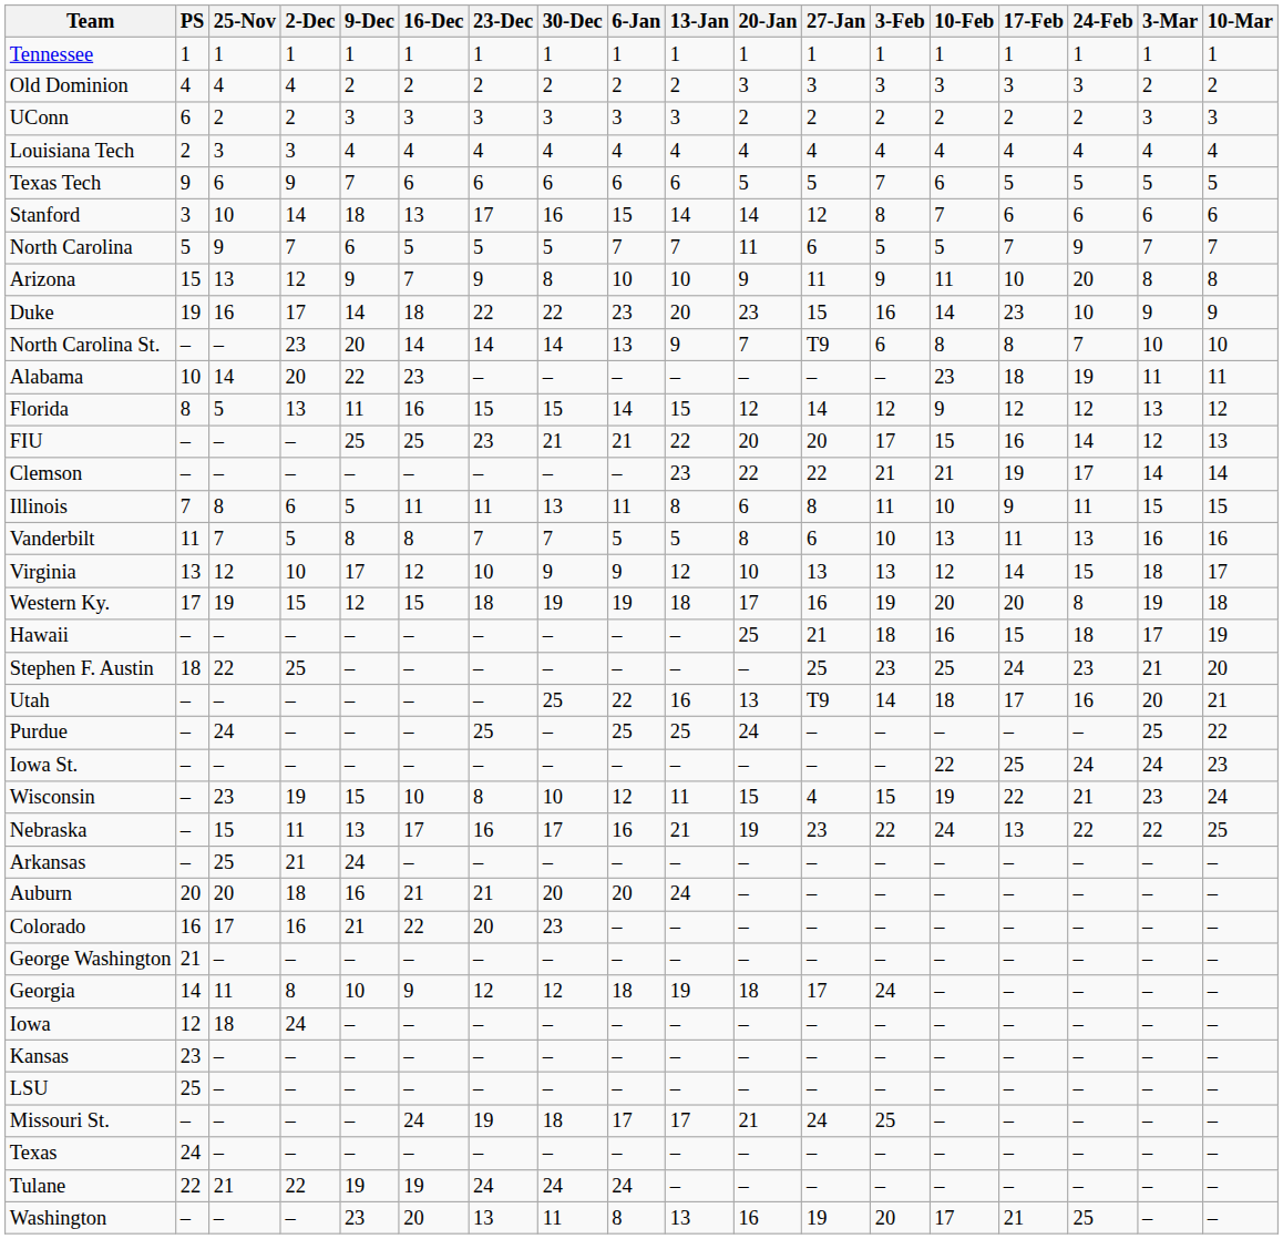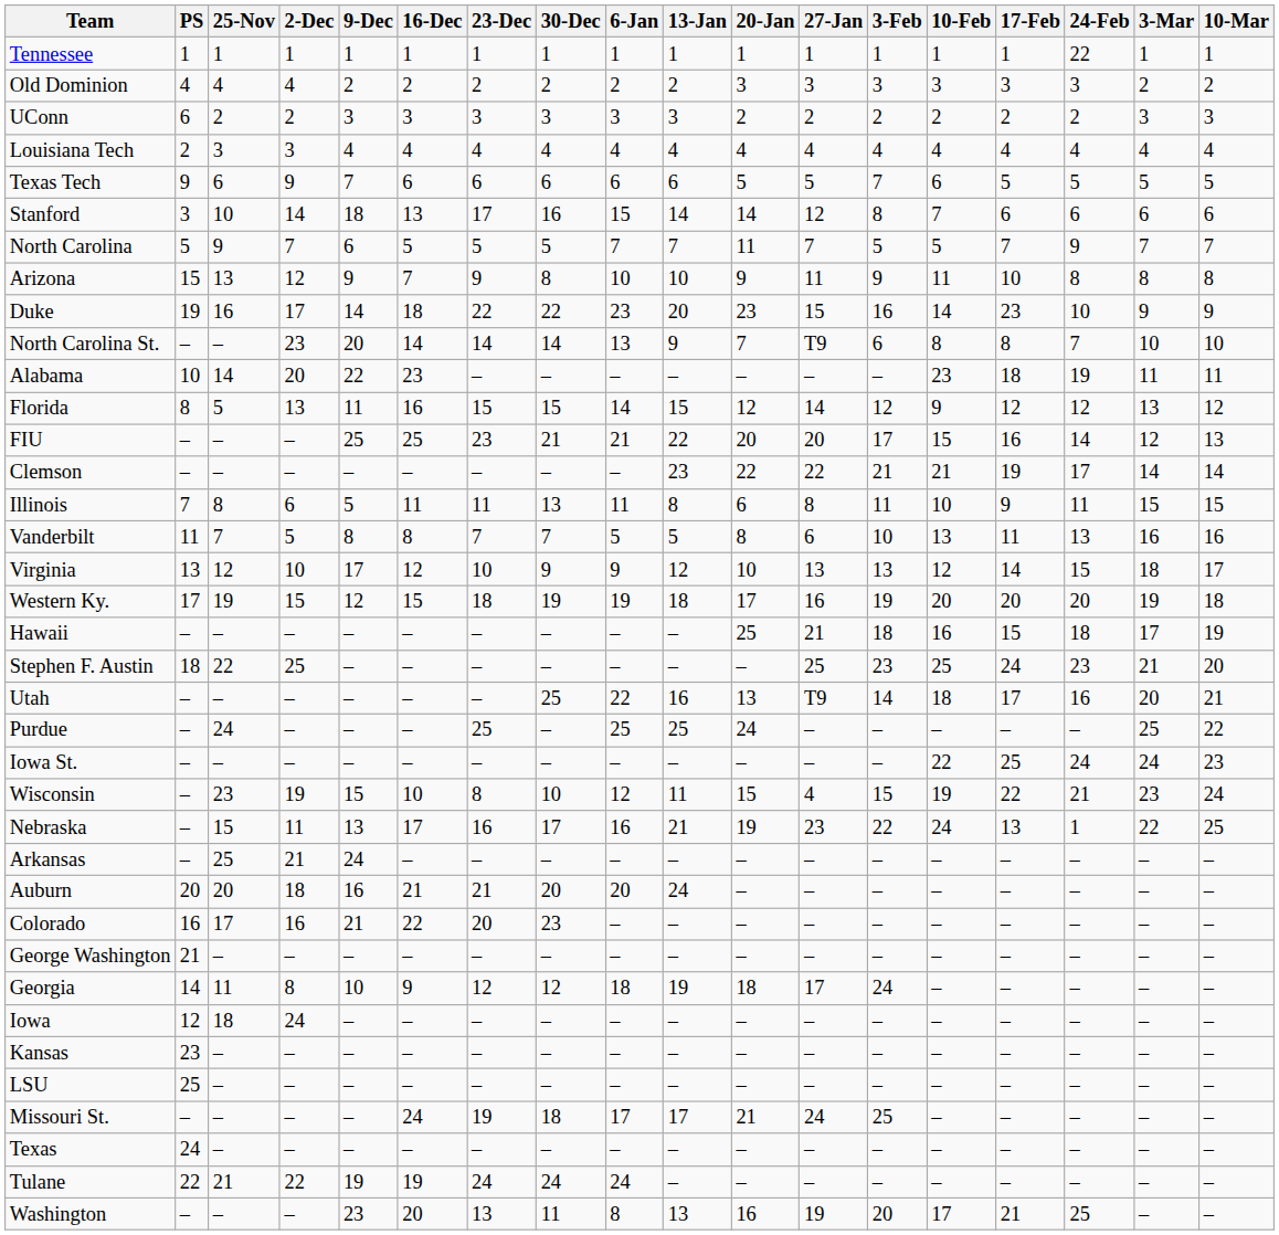 <table class="wikitable sortable">
 <tr>
 <th>Team</th>
 <th>PS</th>
 <th>25-Nov</th>
 <th>2-Dec</th>
 <th>9-Dec</th>
 <th>16-Dec</th>
 <th>23-Dec</th>
 <th>30-Dec</th>
 <th>6-Jan</th>
 <th>13-Jan</th>
 <th>20-Jan</th>
 <th>27-Jan</th>
 <th>3-Feb</th>
 <th>10-Feb</th>
 <th>17-Feb</th>
 <th>24-Feb</th>
 <th>3-Mar</th>
 <th>10-Mar</th>
 </tr>
 <tr>
 <td><a href='#'>Tennessee</a></td>
 <td>1</td>
 <td>1</td>
 <td>1</td>
 <td>1</td>
 <td>1</td>
 <td>1</td>
 <td>1</td>
 <td>1</td>
 <td>1</td>
 <td>1</td>
 <td>1</td>
 <td>1</td>
 <td>1</td>
 <td>1</td>
-<td>1</td>
+<td>22</td>
 <td>1</td>
 <td>1</td>
 </tr>
 <tr>
 <td>Old Dominion</td>
 <td>4</td>
 <td>4</td>
 <td>4</td>
 <td>2</td>
 <td>2</td>
 <td>2</td>
 <td>2</td>
 <td>2</td>
 <td>2</td>
 <td>3</td>
 <td>3</td>
 <td>3</td>
 <td>3</td>
 <td>3</td>
 <td>3</td>
 <td>2</td>
 <td>2</td>
 </tr>
 <tr>
 <td>UConn</td>
 <td>6</td>
 <td>2</td>
 <td>2</td>
 <td>3</td>
 <td>3</td>
 <td>3</td>
 <td>3</td>
 <td>3</td>
 <td>3</td>
 <td>2</td>
 <td>2</td>
 <td>2</td>
 <td>2</td>
 <td>2</td>
 <td>2</td>
 <td>3</td>
 <td>3</td>
 </tr>
 <tr>
 <td>Louisiana Tech</td>
 <td>2</td>
 <td>3</td>
 <td>3</td>
 <td>4</td>
 <td>4</td>
 <td>4</td>
 <td>4</td>
 <td>4</td>
 <td>4</td>
 <td>4</td>
 <td>4</td>
 <td>4</td>
 <td>4</td>
 <td>4</td>
 <td>4</td>
 <td>4</td>
 <td>4</td>
 </tr>
 <tr>
 <td>Texas Tech</td>
 <td>9</td>
 <td>6</td>
 <td>9</td>
 <td>7</td>
 <td>6</td>
 <td>6</td>
 <td>6</td>
 <td>6</td>
 <td>6</td>
 <td>5</td>
 <td>5</td>
 <td>7</td>
 <td>6</td>
 <td>5</td>
 <td>5</td>
 <td>5</td>
 <td>5</td>
 </tr>
 <tr>
 <td>Stanford</td>
 <td>3</td>
 <td>10</td>
 <td>14</td>
 <td>18</td>
 <td>13</td>
 <td>17</td>
 <td>16</td>
 <td>15</td>
 <td>14</td>
 <td>14</td>
 <td>12</td>
 <td>8</td>
 <td>7</td>
 <td>6</td>
 <td>6</td>
 <td>6</td>
 <td>6</td>
 </tr>
 <tr>
 <td>North Carolina</td>
 <td>5</td>
 <td>9</td>
 <td>7</td>
 <td>6</td>
 <td>5</td>
 <td>5</td>
 <td>5</td>
 <td>7</td>
 <td>7</td>
 <td>11</td>
-<td>6</td>
+<td>7</td>
 <td>5</td>
 <td>5</td>
 <td>7</td>
 <td>9</td>
 <td>7</td>
 <td>7</td>
 </tr>
 <tr>
 <td>Arizona</td>
 <td>15</td>
 <td>13</td>
 <td>12</td>
 <td>9</td>
 <td>7</td>
 <td>9</td>
 <td>8</td>
 <td>10</td>
 <td>10</td>
 <td>9</td>
 <td>11</td>
 <td>9</td>
 <td>11</td>
 <td>10</td>
-<td>20</td>
+<td>8</td>
 <td>8</td>
 <td>8</td>
 </tr>
 <tr>
 <td>Duke</td>
 <td>19</td>
 <td>16</td>
 <td>17</td>
 <td>14</td>
 <td>18</td>
 <td>22</td>
 <td>22</td>
 <td>23</td>
 <td>20</td>
 <td>23</td>
 <td>15</td>
 <td>16</td>
 <td>14</td>
 <td>23</td>
 <td>10</td>
 <td>9</td>
 <td>9</td>
 </tr>
 <tr>
 <td>North Carolina St.</td>
 <td data-sort-value=99>–</td>
 <td data-sort-value=99>–</td>
 <td>23</td>
 <td>20</td>
 <td>14</td>
 <td>14</td>
 <td>14</td>
 <td>13</td>
 <td>9</td>
 <td>7</td>
 <td data-sort-value=9>T9</td>
 <td>6</td>
 <td>8</td>
 <td>8</td>
 <td>7</td>
 <td>10</td>
 <td>10</td>
 </tr>
 <tr>
 <td>Alabama</td>
 <td>10</td>
 <td>14</td>
 <td>20</td>
 <td>22</td>
 <td>23</td>
 <td data-sort-value=99>–</td>
 <td data-sort-value=99>–</td>
 <td data-sort-value=99>–</td>
 <td data-sort-value=99>–</td>
 <td data-sort-value=99>–</td>
 <td data-sort-value=99>–</td>
 <td data-sort-value=99>–</td>
 <td>23</td>
 <td>18</td>
 <td>19</td>
 <td>11</td>
 <td>11</td>
 </tr>
 <tr>
 <td>Florida</td>
 <td>8</td>
 <td>5</td>
 <td>13</td>
 <td>11</td>
 <td>16</td>
 <td>15</td>
 <td>15</td>
 <td>14</td>
 <td>15</td>
 <td>12</td>
 <td>14</td>
 <td>12</td>
 <td>9</td>
 <td>12</td>
 <td>12</td>
 <td>13</td>
 <td>12</td>
 </tr>
 <tr>
 <td>FIU</td>
 <td data-sort-value=99>–</td>
 <td data-sort-value=99>–</td>
 <td data-sort-value=99>–</td>
 <td>25</td>
 <td>25</td>
 <td>23</td>
 <td>21</td>
 <td>21</td>
 <td>22</td>
 <td>20</td>
 <td>20</td>
 <td>17</td>
 <td>15</td>
 <td>16</td>
 <td>14</td>
 <td>12</td>
 <td>13</td>
 </tr>
 <tr>
 <td>Clemson</td>
 <td data-sort-value=99>–</td>
 <td data-sort-value=99>–</td>
 <td data-sort-value=99>–</td>
 <td data-sort-value=99>–</td>
 <td data-sort-value=99>–</td>
 <td data-sort-value=99>–</td>
 <td data-sort-value=99>–</td>
 <td data-sort-value=99>–</td>
 <td>23</td>
 <td>22</td>
 <td>22</td>
 <td>21</td>
 <td>21</td>
 <td>19</td>
 <td>17</td>
 <td>14</td>
 <td>14</td>
 </tr>
 <tr>
 <td>Illinois</td>
 <td>7</td>
 <td>8</td>
 <td>6</td>
 <td>5</td>
 <td>11</td>
 <td>11</td>
 <td>13</td>
 <td>11</td>
 <td>8</td>
 <td>6</td>
 <td>8</td>
 <td>11</td>
 <td>10</td>
 <td>9</td>
 <td>11</td>
 <td>15</td>
 <td>15</td>
 </tr>
 <tr>
 <td>Vanderbilt</td>
 <td>11</td>
 <td>7</td>
 <td>5</td>
 <td>8</td>
 <td>8</td>
 <td>7</td>
 <td>7</td>
 <td>5</td>
 <td>5</td>
 <td>8</td>
 <td>6</td>
 <td>10</td>
 <td>13</td>
 <td>11</td>
 <td>13</td>
 <td>16</td>
 <td>16</td>
 </tr>
 <tr>
 <td>Virginia</td>
 <td>13</td>
 <td>12</td>
 <td>10</td>
 <td>17</td>
 <td>12</td>
 <td>10</td>
 <td>9</td>
 <td>9</td>
 <td>12</td>
 <td>10</td>
 <td>13</td>
 <td>13</td>
 <td>12</td>
 <td>14</td>
 <td>15</td>
 <td>18</td>
 <td>17</td>
 </tr>
 <tr>
 <td>Western Ky.</td>
 <td>17</td>
 <td>19</td>
 <td>15</td>
 <td>12</td>
 <td>15</td>
 <td>18</td>
 <td>19</td>
 <td>19</td>
 <td>18</td>
 <td>17</td>
 <td>16</td>
 <td>19</td>
 <td>20</td>
 <td>20</td>
-<td>8</td>
+<td>20</td>
 <td>19</td>
 <td>18</td>
 </tr>
 <tr>
 <td>Hawaii</td>
 <td data-sort-value=99>–</td>
 <td data-sort-value=99>–</td>
 <td data-sort-value=99>–</td>
 <td data-sort-value=99>–</td>
 <td data-sort-value=99>–</td>
 <td data-sort-value=99>–</td>
 <td data-sort-value=99>–</td>
 <td data-sort-value=99>–</td>
 <td data-sort-value=99>–</td>
 <td>25</td>
 <td>21</td>
 <td>18</td>
 <td>16</td>
 <td>15</td>
 <td>18</td>
 <td>17</td>
 <td>19</td>
 </tr>
 <tr>
 <td>Stephen F. Austin</td>
 <td>18</td>
 <td>22</td>
 <td>25</td>
 <td data-sort-value=99>–</td>
 <td data-sort-value=99>–</td>
 <td data-sort-value=99>–</td>
 <td data-sort-value=99>–</td>
 <td data-sort-value=99>–</td>
 <td data-sort-value=99>–</td>
 <td data-sort-value=99>–</td>
 <td>25</td>
 <td>23</td>
 <td>25</td>
 <td>24</td>
 <td>23</td>
 <td>21</td>
 <td>20</td>
 </tr>
 <tr>
 <td>Utah</td>
 <td data-sort-value=99>–</td>
 <td data-sort-value=99>–</td>
 <td data-sort-value=99>–</td>
 <td data-sort-value=99>–</td>
 <td data-sort-value=99>–</td>
 <td data-sort-value=99>–</td>
 <td>25</td>
 <td>22</td>
 <td>16</td>
 <td>13</td>
 <td data-sort-value=9>T9</td>
 <td>14</td>
 <td>18</td>
 <td>17</td>
 <td>16</td>
 <td>20</td>
 <td>21</td>
 </tr>
 <tr>
 <td>Purdue</td>
 <td data-sort-value=99>–</td>
 <td>24</td>
 <td data-sort-value=99>–</td>
 <td data-sort-value=99>–</td>
 <td data-sort-value=99>–</td>
 <td>25</td>
 <td data-sort-value=99>–</td>
 <td>25</td>
 <td>25</td>
 <td>24</td>
 <td data-sort-value=99>–</td>
 <td data-sort-value=99>–</td>
 <td data-sort-value=99>–</td>
 <td data-sort-value=99>–</td>
 <td data-sort-value=99>–</td>
 <td>25</td>
 <td>22</td>
 </tr>
 <tr>
 <td>Iowa St.</td>
 <td data-sort-value=99>–</td>
 <td data-sort-value=99>–</td>
 <td data-sort-value=99>–</td>
 <td data-sort-value=99>–</td>
 <td data-sort-value=99>–</td>
 <td data-sort-value=99>–</td>
 <td data-sort-value=99>–</td>
 <td data-sort-value=99>–</td>
 <td data-sort-value=99>–</td>
 <td data-sort-value=99>–</td>
 <td data-sort-value=99>–</td>
 <td data-sort-value=99>–</td>
 <td>22</td>
 <td>25</td>
 <td>24</td>
 <td>24</td>
 <td>23</td>
 </tr>
 <tr>
 <td>Wisconsin</td>
 <td data-sort-value=99>–</td>
 <td>23</td>
 <td>19</td>
 <td>15</td>
 <td>10</td>
 <td>8</td>
 <td>10</td>
 <td>12</td>
 <td>11</td>
 <td>15</td>
 <td>4</td>
 <td>15</td>
 <td>19</td>
 <td>22</td>
 <td>21</td>
 <td>23</td>
 <td>24</td>
 </tr>
 <tr>
 <td>Nebraska</td>
 <td data-sort-value=99>–</td>
 <td>15</td>
 <td>11</td>
 <td>13</td>
 <td>17</td>
 <td>16</td>
 <td>17</td>
 <td>16</td>
 <td>21</td>
 <td>19</td>
 <td>23</td>
 <td>22</td>
 <td>24</td>
 <td>13</td>
-<td>22</td>
+<td>1</td>
 <td>22</td>
 <td>25</td>
 </tr>
 <tr>
 <td>Arkansas</td>
 <td data-sort-value=99>–</td>
 <td>25</td>
 <td>21</td>
 <td>24</td>
 <td data-sort-value=99>–</td>
 <td data-sort-value=99>–</td>
 <td data-sort-value=99>–</td>
 <td data-sort-value=99>–</td>
 <td data-sort-value=99>–</td>
 <td data-sort-value=99>–</td>
 <td data-sort-value=99>–</td>
 <td data-sort-value=99>–</td>
 <td data-sort-value=99>–</td>
 <td data-sort-value=99>–</td>
 <td data-sort-value=99>–</td>
 <td data-sort-value=99>–</td>
 <td data-sort-value=99>–</td>
 </tr>
 <tr>
 <td>Auburn</td>
 <td>20</td>
 <td>20</td>
 <td>18</td>
 <td>16</td>
 <td>21</td>
 <td>21</td>
 <td>20</td>
 <td>20</td>
 <td>24</td>
 <td data-sort-value=99>–</td>
 <td data-sort-value=99>–</td>
 <td data-sort-value=99>–</td>
 <td data-sort-value=99>–</td>
 <td data-sort-value=99>–</td>
 <td data-sort-value=99>–</td>
 <td data-sort-value=99>–</td>
 <td data-sort-value=99>–</td>
 </tr>
 <tr>
 <td>Colorado</td>
 <td>16</td>
 <td>17</td>
 <td>16</td>
 <td>21</td>
 <td>22</td>
 <td>20</td>
 <td>23</td>
 <td data-sort-value=99>–</td>
 <td data-sort-value=99>–</td>
 <td data-sort-value=99>–</td>
 <td data-sort-value=99>–</td>
 <td data-sort-value=99>–</td>
 <td data-sort-value=99>–</td>
 <td data-sort-value=99>–</td>
 <td data-sort-value=99>–</td>
 <td data-sort-value=99>–</td>
 <td data-sort-value=99>–</td>
 </tr>
 <tr>
 <td>George Washington</td>
 <td>21</td>
 <td data-sort-value=99>–</td>
 <td data-sort-value=99>–</td>
 <td data-sort-value=99>–</td>
 <td data-sort-value=99>–</td>
 <td data-sort-value=99>–</td>
 <td data-sort-value=99>–</td>
 <td data-sort-value=99>–</td>
 <td data-sort-value=99>–</td>
 <td data-sort-value=99>–</td>
 <td data-sort-value=99>–</td>
 <td data-sort-value=99>–</td>
 <td data-sort-value=99>–</td>
 <td data-sort-value=99>–</td>
 <td data-sort-value=99>–</td>
 <td data-sort-value=99>–</td>
 <td data-sort-value=99>–</td>
 </tr>
 <tr>
 <td>Georgia</td>
 <td>14</td>
 <td>11</td>
 <td>8</td>
 <td>10</td>
 <td>9</td>
 <td>12</td>
 <td>12</td>
 <td>18</td>
 <td>19</td>
 <td>18</td>
 <td>17</td>
 <td>24</td>
 <td data-sort-value=99>–</td>
 <td data-sort-value=99>–</td>
 <td data-sort-value=99>–</td>
 <td data-sort-value=99>–</td>
 <td data-sort-value=99>–</td>
 </tr>
 <tr>
 <td>Iowa</td>
 <td>12</td>
 <td>18</td>
 <td>24</td>
 <td data-sort-value=99>–</td>
 <td data-sort-value=99>–</td>
 <td data-sort-value=99>–</td>
 <td data-sort-value=99>–</td>
 <td data-sort-value=99>–</td>
 <td data-sort-value=99>–</td>
 <td data-sort-value=99>–</td>
 <td data-sort-value=99>–</td>
 <td data-sort-value=99>–</td>
 <td data-sort-value=99>–</td>
 <td data-sort-value=99>–</td>
 <td data-sort-value=99>–</td>
 <td data-sort-value=99>–</td>
 <td data-sort-value=99>–</td>
 </tr>
 <tr>
 <td>Kansas</td>
 <td>23</td>
 <td data-sort-value=99>–</td>
 <td data-sort-value=99>–</td>
 <td data-sort-value=99>–</td>
 <td data-sort-value=99>–</td>
 <td data-sort-value=99>–</td>
 <td data-sort-value=99>–</td>
 <td data-sort-value=99>–</td>
 <td data-sort-value=99>–</td>
 <td data-sort-value=99>–</td>
 <td data-sort-value=99>–</td>
 <td data-sort-value=99>–</td>
 <td data-sort-value=99>–</td>
 <td data-sort-value=99>–</td>
 <td data-sort-value=99>–</td>
 <td data-sort-value=99>–</td>
 <td data-sort-value=99>–</td>
 </tr>
 <tr>
 <td>LSU</td>
 <td>25</td>
 <td data-sort-value=99>–</td>
 <td data-sort-value=99>–</td>
 <td data-sort-value=99>–</td>
 <td data-sort-value=99>–</td>
 <td data-sort-value=99>–</td>
 <td data-sort-value=99>–</td>
 <td data-sort-value=99>–</td>
 <td data-sort-value=99>–</td>
 <td data-sort-value=99>–</td>
 <td data-sort-value=99>–</td>
 <td data-sort-value=99>–</td>
 <td data-sort-value=99>–</td>
 <td data-sort-value=99>–</td>
 <td data-sort-value=99>–</td>
 <td data-sort-value=99>–</td>
 <td data-sort-value=99>–</td>
 </tr>
 <tr>
 <td>Missouri St.</td>
 <td data-sort-value=99>–</td>
 <td data-sort-value=99>–</td>
 <td data-sort-value=99>–</td>
 <td data-sort-value=99>–</td>
 <td>24</td>
 <td>19</td>
 <td>18</td>
 <td>17</td>
 <td>17</td>
 <td>21</td>
 <td>24</td>
 <td>25</td>
 <td data-sort-value=99>–</td>
 <td data-sort-value=99>–</td>
 <td data-sort-value=99>–</td>
 <td data-sort-value=99>–</td>
 <td data-sort-value=99>–</td>
 </tr>
 <tr>
 <td>Texas</td>
 <td>24</td>
 <td data-sort-value=99>–</td>
 <td data-sort-value=99>–</td>
 <td data-sort-value=99>–</td>
 <td data-sort-value=99>–</td>
 <td data-sort-value=99>–</td>
 <td data-sort-value=99>–</td>
 <td data-sort-value=99>–</td>
 <td data-sort-value=99>–</td>
 <td data-sort-value=99>–</td>
 <td data-sort-value=99>–</td>
 <td data-sort-value=99>–</td>
 <td data-sort-value=99>–</td>
 <td data-sort-value=99>–</td>
 <td data-sort-value=99>–</td>
 <td data-sort-value=99>–</td>
 <td data-sort-value=99>–</td>
 </tr>
 <tr>
 <td>Tulane</td>
 <td>22</td>
 <td>21</td>
 <td>22</td>
 <td>19</td>
 <td>19</td>
 <td>24</td>
 <td>24</td>
 <td>24</td>
 <td data-sort-value=99>–</td>
 <td data-sort-value=99>–</td>
 <td data-sort-value=99>–</td>
 <td data-sort-value=99>–</td>
 <td data-sort-value=99>–</td>
 <td data-sort-value=99>–</td>
 <td data-sort-value=99>–</td>
 <td data-sort-value=99>–</td>
 <td data-sort-value=99>–</td>
 </tr>
 <tr>
 <td>Washington</td>
 <td data-sort-value=99>–</td>
 <td data-sort-value=99>–</td>
 <td data-sort-value=99>–</td>
 <td>23</td>
 <td>20</td>
 <td>13</td>
 <td>11</td>
 <td>8</td>
 <td>13</td>
 <td>16</td>
 <td>19</td>
 <td>20</td>
 <td>17</td>
 <td>21</td>
 <td>25</td>
 <td data-sort-value=99>–</td>
 <td data-sort-value=99>–</td>
 </tr>
 </table>
